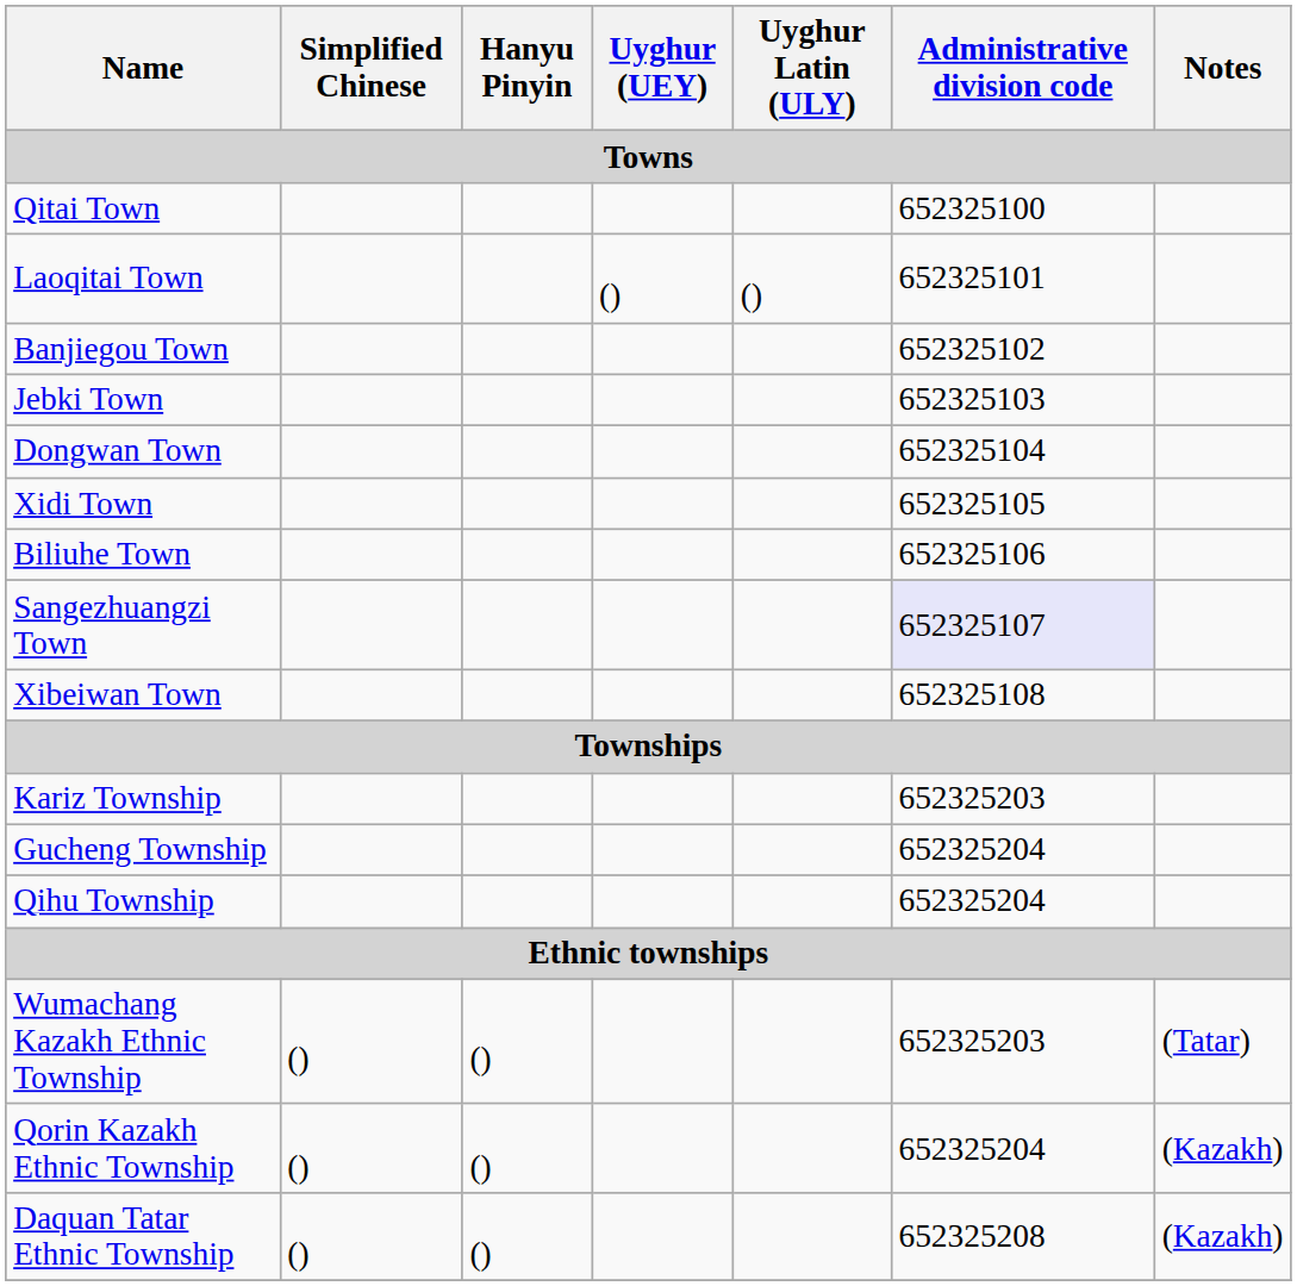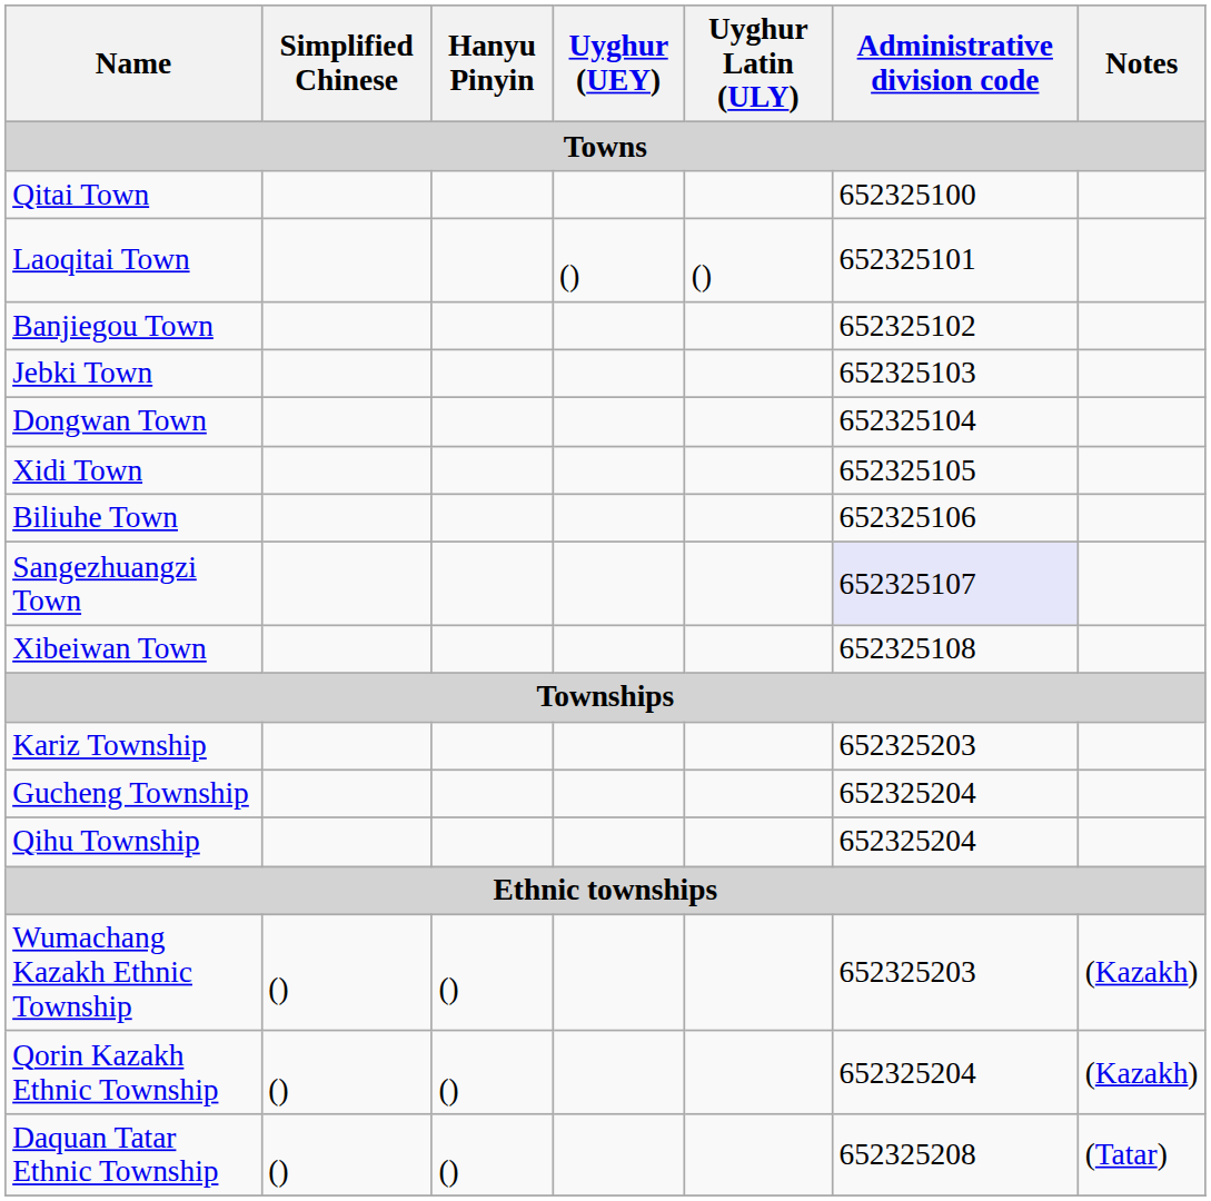 <table class="wikitable" align="center" style="width:50%; border="1">
 <tr>
 <th>Name</th>
 <th>Simplified Chinese</th>
 <th>Hanyu Pinyin</th>
 <th><a href='#'>Uyghur</a> (<a href='#'>UEY</a>)</th>
 <th>Uyghur Latin (<a href='#'>ULY</a>)</th>
 <th><a href='#'>Administrative division code</a></th>
 <th>Notes</th>
 </tr>
 <tr>
 <td colspan="7"  style="text-align:center; background:#d3d3d3;"><strong>Towns</strong></td>
 </tr>
 <tr --------->
 <td><a href='#'>Qitai Town</a></td>
 <td></td>
 <td></td>
 <td></td>
 <td></td>
 <td>652325100</td>
 <td></td>
 </tr>
 <tr>
 <td><a href='#'>Laoqitai Town</a></td>
 <td></td>
 <td></td>
 <td><br>()</td>
 <td><br>()</td>
 <td>652325101</td>
 <td></td>
 </tr>
 <tr>
 <td><a href='#'>Banjiegou Town</a></td>
 <td></td>
 <td></td>
 <td></td>
 <td></td>
 <td>652325102</td>
 <td></td>
 </tr>
 <tr>
 <td><a href='#'>Jebki Town</a></td>
 <td></td>
 <td></td>
 <td></td>
 <td></td>
 <td>652325103</td>
 <td></td>
 </tr>
 <tr>
 <td><a href='#'>Dongwan Town</a></td>
 <td></td>
 <td></td>
 <td></td>
 <td></td>
 <td>652325104</td>
 <td></td>
 </tr>
 <tr>
 <td><a href='#'>Xidi Town</a></td>
 <td></td>
 <td></td>
 <td></td>
 <td></td>
 <td>652325105</td>
 <td></td>
 </tr>
 <tr>
 <td><a href='#'>Biliuhe Town</a></td>
 <td></td>
 <td></td>
 <td></td>
 <td></td>
 <td>652325106</td>
 <td></td>
 </tr>
 <tr>
 <td><a href='#'>Sangezhuangzi Town</a></td>
 <td></td>
 <td></td>
 <td></td>
 <td></td>
 <td style="background: lavender;">652325107</td>
 <td></td>
 </tr>
 <tr>
 <td><a href='#'>Xibeiwan Town</a></td>
 <td></td>
 <td></td>
 <td></td>
 <td></td>
 <td>652325108</td>
 <td></td>
 </tr>
 <tr>
 <td colspan="7"  style="text-align:center; background:#d3d3d3;"><strong>Townships</strong></td>
 </tr>
 <tr --------->
 <td><a href='#'>Kariz Township</a></td>
 <td></td>
 <td></td>
 <td></td>
 <td></td>
 <td>652325203</td>
 <td></td>
 </tr>
 <tr>
 <td><a href='#'>Gucheng Township</a></td>
 <td></td>
 <td></td>
 <td></td>
 <td></td>
 <td>652325204</td>
 <td></td>
 </tr>
 <tr>
 <td><a href='#'>Qihu Township</a></td>
 <td></td>
 <td></td>
 <td></td>
 <td></td>
 <td>652325204</td>
 <td></td>
 </tr>
 <tr>
 <td colspan="7"  style="text-align:center; background:#d3d3d3;"><strong>Ethnic townships</strong></td>
 </tr>
 <tr --------->
 <td><a href='#'>Wumachang Kazakh Ethnic Township</a></td>
 <td><br>()</td>
 <td><br>()</td>
 <td></td>
 <td></td>
 <td>652325203</td>
-<td>(<a href='#'>Tatar</a>)<br></td>
+<td>(<a href='#'>Kazakh</a>)<br></td>
 </tr>
 <tr>
 <td><a href='#'>Qorin Kazakh Ethnic Township</a></td>
 <td><br>()</td>
 <td><br>()</td>
 <td></td>
 <td></td>
 <td>652325204</td>
 <td>(<a href='#'>Kazakh</a>)<br></td>
 </tr>
 <tr>
 <td><a href='#'>Daquan Tatar Ethnic Township</a></td>
 <td><br>()</td>
 <td><br>()</td>
 <td></td>
 <td></td>
 <td>652325208</td>
-<td>(<a href='#'>Kazakh</a>)<br></td>
+<td>(<a href='#'>Tatar</a>)<br></td>
 </tr>
 <tr>
 </tr>
 </table>
